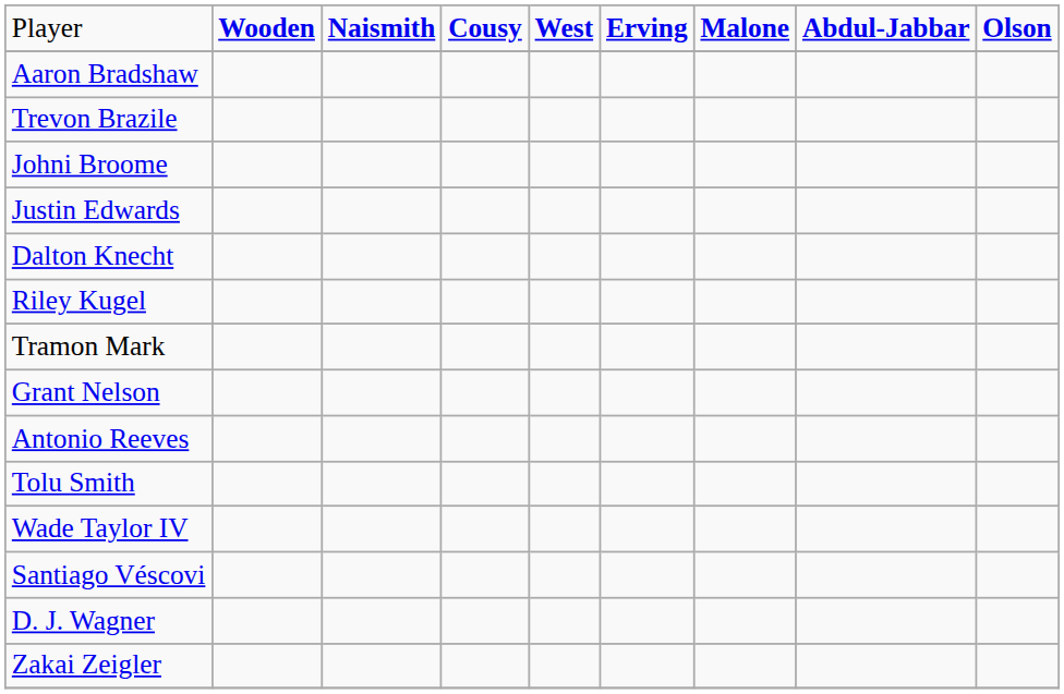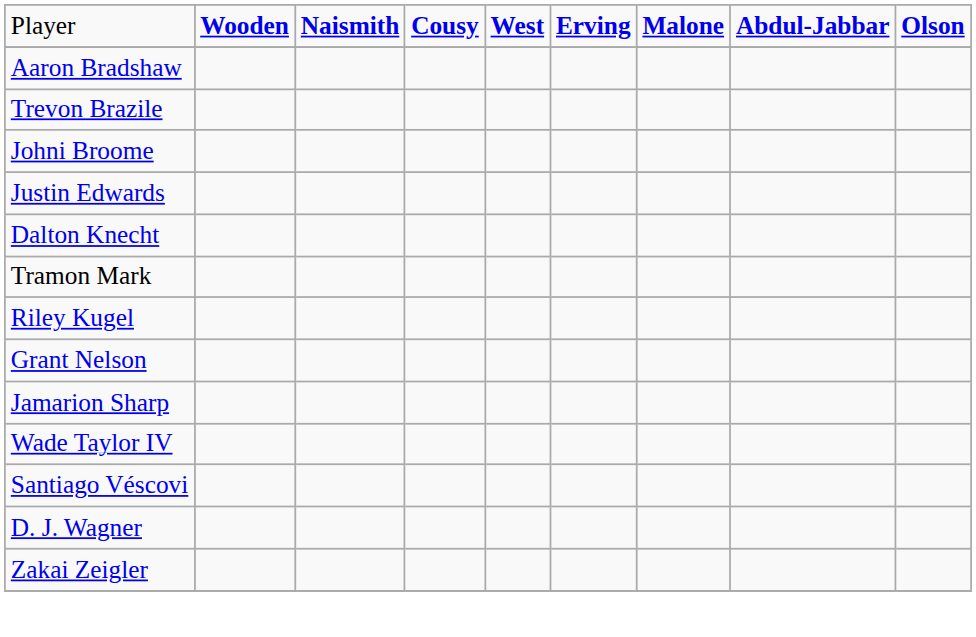 <table class="wikitable" style="white-space:nowrap; font-size:90%;">
 <tr>
 <td>Player</td>
 <td><strong><a href='#'>Wooden</a></strong></td>
 <td><strong><a href='#'>Naismith</a></strong></td>
 <td><strong><a href='#'>Cousy</a></strong></td>
 <td><strong><a href='#'>West</a></strong></td>
 <td><strong><a href='#'>Erving</a></strong></td>
 <td><strong><a href='#'>Malone</a></strong></td>
 <td><strong><a href='#'>Abdul-Jabbar</a></strong></td>
 <td><strong><a href='#'>Olson</a></strong></td>
 </tr>
 <tr>
 </tr>
 <tr>
 <td><a href='#'>Aaron Bradshaw</a></td>
 <td></td>
 <td></td>
 <td></td>
 <td></td>
 <td></td>
 <td></td>
 <td></td>
 <td></td>
 </tr>
 <tr>
 <td><a href='#'>Trevon Brazile</a></td>
 <td></td>
 <td></td>
 <td></td>
 <td></td>
 <td></td>
 <td></td>
 <td></td>
 <td></td>
 </tr>
 <tr>
 <td><a href='#'>Johni Broome</a></td>
 <td></td>
 <td></td>
 <td></td>
 <td></td>
 <td></td>
 <td></td>
 <td></td>
 <td></td>
 </tr>
 <tr>
 <td><a href='#'>Justin Edwards</a></td>
 <td></td>
 <td></td>
 <td></td>
 <td></td>
 <td></td>
 <td></td>
 <td></td>
 <td></td>
 </tr>
 <tr>
 <td><a href='#'>Dalton Knecht</a></td>
 <td></td>
 <td></td>
 <td></td>
 <td></td>
 <td></td>
 <td></td>
 <td></td>
 <td></td>
 </tr>
 <tr>
-<td><a href='#'>Riley Kugel</a></td>
+<td>Tramon Mark</td>
 <td></td>
 <td></td>
 <td></td>
 <td></td>
 <td></td>
 <td></td>
 <td></td>
 <td></td>
 </tr>
 <tr>
-<td>Tramon Mark</td>
+<td><a href='#'>Riley Kugel</a></td>
 <td></td>
 <td></td>
 <td></td>
 <td></td>
 <td></td>
 <td></td>
 <td></td>
 <td></td>
 </tr>
 <tr>
 <td><a href='#'>Grant Nelson</a></td>
 <td></td>
 <td></td>
 <td></td>
 <td></td>
 <td></td>
 <td></td>
 <td></td>
 <td></td>
 </tr>
 <tr>
-<td><a href='#'>Antonio Reeves</a></td>
-<td></td>
-<td></td>
-<td></td>
-<td></td>
-<td></td>
-<td></td>
-<td></td>
-<td></td>
-</tr>
-<tr>
-<td><a href='#'>Tolu Smith</a></td>
+<td><a href='#'>Jamarion Sharp</a></td>
 <td></td>
 <td></td>
 <td></td>
 <td></td>
 <td></td>
 <td></td>
 <td></td>
 <td></td>
 </tr>
 <tr>
 <td><a href='#'>Wade Taylor IV</a></td>
 <td></td>
 <td></td>
 <td></td>
 <td></td>
 <td></td>
 <td></td>
 <td></td>
 <td></td>
 </tr>
 <tr>
 <td><a href='#'>Santiago Véscovi</a></td>
 <td></td>
 <td></td>
 <td></td>
 <td></td>
 <td></td>
 <td></td>
 <td></td>
 <td></td>
 </tr>
 <tr>
 <td><a href='#'>D. J. Wagner</a></td>
 <td></td>
 <td></td>
 <td></td>
 <td></td>
 <td></td>
 <td></td>
 <td></td>
 <td></td>
 </tr>
 <tr>
 <td><a href='#'>Zakai Zeigler</a></td>
 <td></td>
 <td></td>
 <td></td>
 <td></td>
 <td></td>
 <td></td>
 <td></td>
 <td></td>
 </tr>
 <tr>
 </tr>
 </table>
